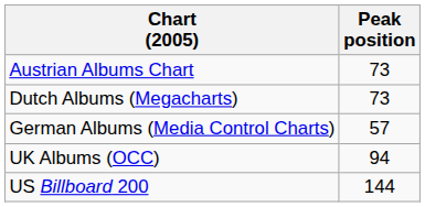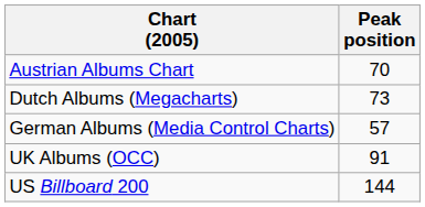 <table class="wikitable sortable">
 <tr>
 <th>Chart<br>(2005)</th>
 <th>Peak<br>position</th>
 </tr>
 <tr>
 <td><a href='#'>Austrian Albums Chart</a></td>
-<td align="center">73</td>
+<td align="center">70</td>
 </tr>
 <tr>
 <td>Dutch Albums (<a href='#'>Megacharts</a>)</td>
 <td align="center">73</td>
 </tr>
 <tr>
 <td>German Albums (<a href='#'>Media Control Charts</a>)</td>
 <td align="center">57</td>
 </tr>
 <tr>
 <td>UK Albums (<a href='#'>OCC</a>)</td>
-<td align="center">94</td>
+<td align="center">91</td>
 </tr>
 <tr>
 <td>US <a href='#'><em>Billboard</em> 200</a></td>
 <td align="center">144</td>
 </tr>
 </table>
